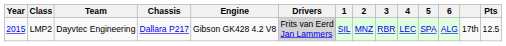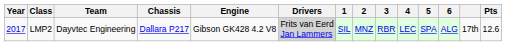 <table class="wikitable" style="font-size: 85%; text-align:center">
 <tr>
 <th>Year</th>
 <th>Class</th>
 <th>Team</th>
 <th>Chassis</th>
 <th>Engine</th>
 <th>Drivers</th>
 <th>1</th>
 <th>2</th>
 <th>3</th>
 <th>4</th>
 <th>5</th>
 <th>6</th>
 <th></th>
 <th>Pts</th>
 </tr>
 <tr>
-<td><a href='#'>2015</a></td>
+<td><a href='#'>2017</a></td>
 <td>LMP2</td>
 <td>Dayvtec Engineering</td>
 <td><a href='#'>Dallara P217</a></td>
 <td>Gibson GK428 4.2 V8</td>
 <td align="left" style="background: lightgrey;"> Frits van Eerd<br> <a href='#'>Jan Lammers</a></td>
 <td style="background:#DFFFDF;"><a href='#'>SIL</a><br></td>
 <td style="background:#DFFFDF;"><a href='#'>MNZ</a><br></td>
 <td style="background:#DFFFDF;"><a href='#'>RBR</a><br></td>
 <td style="background:#DFFFDF;"><a href='#'>LEC</a><br></td>
 <td style="background:#DFFFDF;"><a href='#'>SPA</a><br></td>
 <td style="background:#DFFFDF;"><a href='#'>ALG</a><br></td>
 <td>17th</td>
-<td>12.5</td>
+<td>12.6</td>
 </tr>
 </table>
